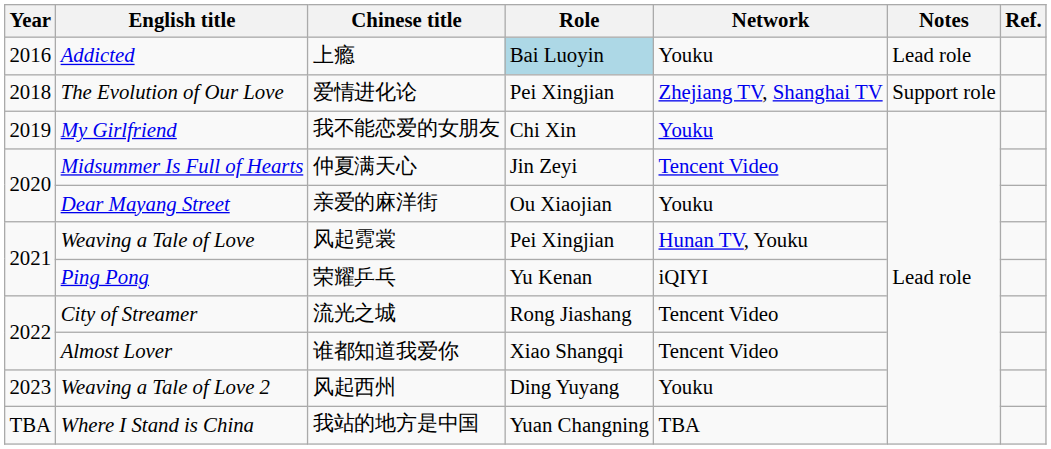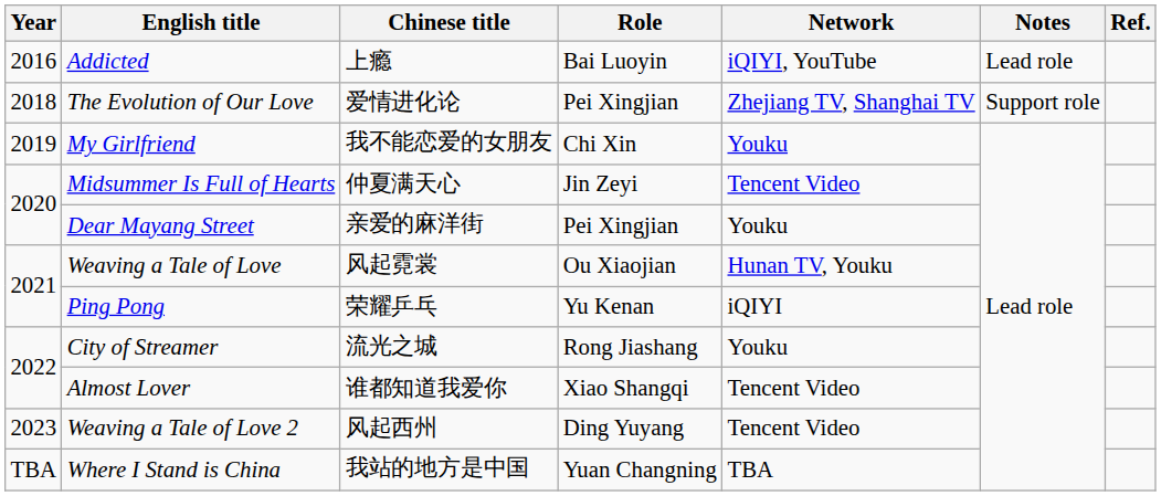 <table class="wikitable plainrowheaders sortable">
 <tr>
 <th>Year</th>
 <th>English title</th>
 <th>Chinese title</th>
 <th>Role</th>
 <th>Network</th>
 <th>Notes</th>
 <th>Ref.</th>
 </tr>
 <tr>
 <td>2016</td>
 <td><em><a href='#'>Addicted</a></em></td>
 <td>上瘾</td>
-<td style="background: lightblue;">Bai Luoyin</td>
-<td>Youku</td>
+<td>Bai Luoyin</td>
+<td><a href='#'>iQIYI</a>, YouTube</td>
 <td>Lead role</td>
 <td></td>
 </tr>
 <tr>
 <td>2018</td>
 <td><em>The Evolution of Our Love</em></td>
 <td>爱情进化论</td>
 <td>Pei Xingjian</td>
 <td><a href='#'>Zhejiang TV</a>, <a href='#'>Shanghai TV</a></td>
 <td>Support role</td>
 <td></td>
 </tr>
 <tr>
 <td>2019</td>
 <td><em><a href='#'>My Girlfriend</a></em></td>
 <td>我不能恋爱的女朋友</td>
 <td>Chi Xin</td>
 <td><a href='#'>Youku</a></td>
 <td rowspan=9>Lead role</td>
 <td></td>
 </tr>
 <tr>
 <td Rowspan ="2">2020</td>
 <td><em><a href='#'>Midsummer Is Full of Hearts</a></em></td>
 <td>仲夏满天心</td>
 <td>Jin Zeyi</td>
 <td><a href='#'>Tencent Video</a></td>
 <td></td>
 </tr>
 <tr>
 <td><em><a href='#'>Dear Mayang Street</a></em></td>
 <td>亲爱的麻洋街</td>
-<td>Ou Xiaojian</td>
+<td>Pei Xingjian</td>
 <td>Youku</td>
 <td></td>
 </tr>
 <tr>
 <td Rowspan ="2">2021</td>
 <td><em>Weaving a Tale of Love</em></td>
 <td>风起霓裳</td>
-<td>Pei Xingjian</td>
+<td>Ou Xiaojian</td>
 <td><a href='#'>Hunan TV</a>, Youku</td>
 <td></td>
 </tr>
 <tr>
 <td><em><a href='#'>Ping Pong</a></em></td>
 <td>荣耀乒乓</td>
 <td>Yu Kenan</td>
 <td>iQIYI</td>
 <td></td>
 </tr>
 <tr>
 <td Rowspan="2">2022</td>
 <td><em>City of Streamer</em></td>
 <td>流光之城</td>
 <td>Rong Jiashang</td>
-<td>Tencent Video</td>
+<td>Youku</td>
 <td></td>
 </tr>
 <tr>
 <td><em>Almost Lover</em></td>
 <td>谁都知道我爱你</td>
 <td>Xiao Shangqi</td>
 <td>Tencent Video</td>
 <td></td>
 </tr>
 <tr>
 <td>2023</td>
 <td><em>Weaving a Tale of Love 2</em></td>
 <td>风起西州</td>
 <td>Ding Yuyang</td>
-<td>Youku</td>
+<td>Tencent Video</td>
 <td></td>
 </tr>
 <tr>
 <td>TBA</td>
 <td><em>Where I Stand is China</em></td>
 <td>我站的地方是中国</td>
 <td>Yuan Changning</td>
 <td>TBA</td>
 <td></td>
 </tr>
 </table>
